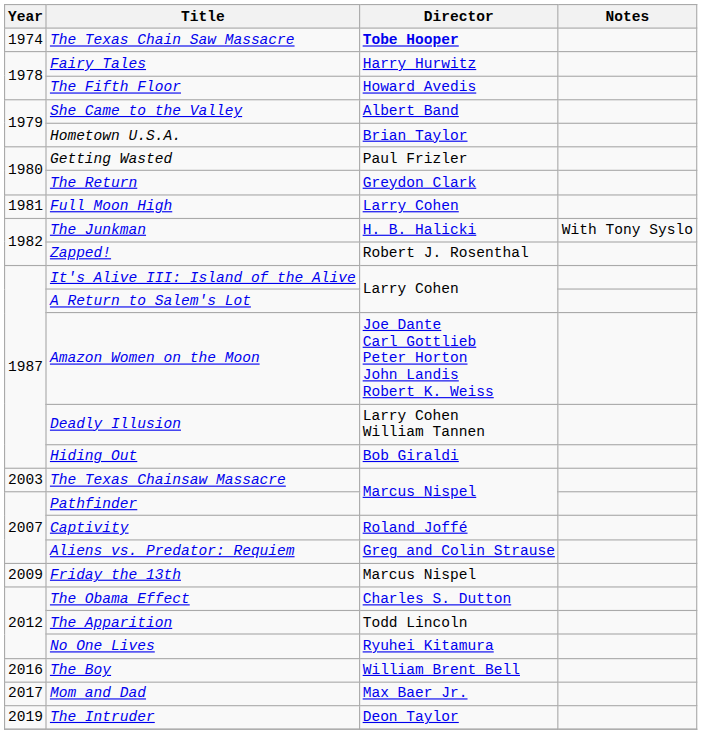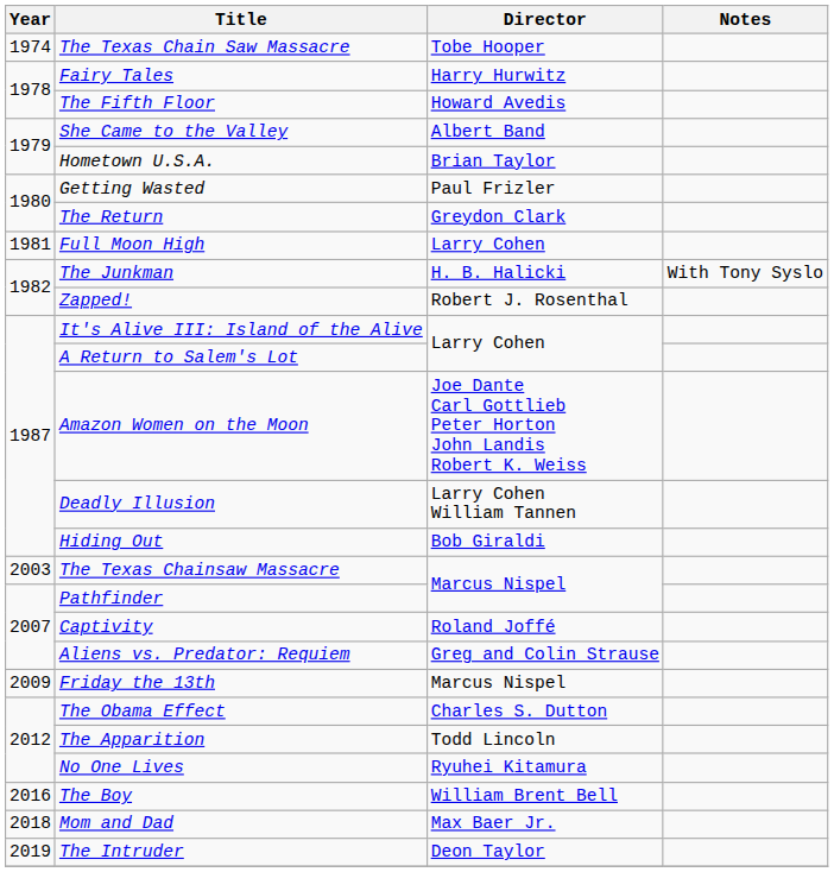 <table class="wikitable">
 <tr>
 <th>Year</th>
 <th>Title</th>
 <th>Director</th>
 <th>Notes</th>
 </tr>
 <tr>
 <td>1974</td>
 <td><em><a href='#'>The Texas Chain Saw Massacre</a></em></td>
-<td><strong><a href='#'>Tobe Hooper</a></strong></td>
+<td><a href='#'>Tobe Hooper</a></td>
 <td></td>
 </tr>
 <tr>
 <td rowspan=2>1978</td>
 <td><em><a href='#'>Fairy Tales</a></em></td>
 <td><a href='#'>Harry Hurwitz</a></td>
 <td></td>
 </tr>
 <tr>
 <td><em><a href='#'>The Fifth Floor</a></em></td>
 <td><a href='#'>Howard Avedis</a></td>
 <td></td>
 </tr>
 <tr>
 <td rowspan=2>1979</td>
 <td><em><a href='#'>She Came to the Valley</a></em></td>
 <td><a href='#'>Albert Band</a></td>
 <td></td>
 </tr>
 <tr>
 <td><em>Hometown U.S.A.</em></td>
 <td><a href='#'>Brian Taylor</a></td>
 <td></td>
 </tr>
 <tr>
 <td rowspan=2>1980</td>
 <td><em>Getting Wasted</em></td>
 <td>Paul Frizler</td>
 <td></td>
 </tr>
 <tr>
 <td><em><a href='#'>The Return</a></em></td>
 <td><a href='#'>Greydon Clark</a></td>
 <td></td>
 </tr>
 <tr>
 <td>1981</td>
 <td><em><a href='#'>Full Moon High</a></em></td>
 <td><a href='#'>Larry Cohen</a></td>
 <td></td>
 </tr>
 <tr>
 <td rowspan=2>1982</td>
 <td><em><a href='#'>The Junkman</a></em></td>
 <td><a href='#'>H. B. Halicki</a></td>
 <td>With Tony Syslo</td>
 </tr>
 <tr>
 <td><em><a href='#'>Zapped!</a></em></td>
 <td>Robert J. Rosenthal</td>
 <td></td>
 </tr>
 <tr>
 <td rowspan=5>1987</td>
 <td><em><a href='#'>It's Alive III: Island of the Alive</a></em></td>
 <td rowspan=2>Larry Cohen</td>
 <td></td>
 </tr>
 <tr>
 <td><em><a href='#'>A Return to Salem's Lot</a></em></td>
 <td></td>
 </tr>
 <tr>
 <td><em><a href='#'>Amazon Women on the Moon</a></em></td>
 <td><a href='#'>Joe Dante</a><br><a href='#'>Carl Gottlieb</a><br><a href='#'>Peter Horton</a><br><a href='#'>John Landis</a><br><a href='#'>Robert K. Weiss</a></td>
 <td></td>
 </tr>
 <tr>
 <td><em><a href='#'>Deadly Illusion</a></em></td>
 <td>Larry Cohen<br>William Tannen</td>
 <td></td>
 </tr>
 <tr>
 <td><em><a href='#'>Hiding Out</a></em></td>
 <td><a href='#'>Bob Giraldi</a></td>
 <td></td>
 </tr>
 <tr>
 <td>2003</td>
 <td><em><a href='#'>The Texas Chainsaw Massacre</a></em></td>
 <td rowspan=2><a href='#'>Marcus Nispel</a></td>
 <td></td>
 </tr>
 <tr>
 <td rowspan=3>2007</td>
 <td><em><a href='#'>Pathfinder</a></em></td>
 <td></td>
 </tr>
 <tr>
 <td><em><a href='#'>Captivity</a></em></td>
 <td><a href='#'>Roland Joffé</a></td>
 <td></td>
 </tr>
 <tr>
 <td><em><a href='#'>Aliens vs. Predator: Requiem</a></em></td>
 <td><a href='#'>Greg and Colin Strause</a></td>
 <td></td>
 </tr>
 <tr>
 <td>2009</td>
 <td><em><a href='#'>Friday the 13th</a></em></td>
 <td>Marcus Nispel</td>
 <td></td>
 </tr>
 <tr>
 <td rowspan=3>2012</td>
 <td><em><a href='#'>The Obama Effect</a></em></td>
 <td><a href='#'>Charles S. Dutton</a></td>
 <td></td>
 </tr>
 <tr>
 <td><em><a href='#'>The Apparition</a></em></td>
 <td>Todd Lincoln</td>
 <td></td>
 </tr>
 <tr>
 <td><em><a href='#'>No One Lives</a></em></td>
 <td><a href='#'>Ryuhei Kitamura</a></td>
 <td></td>
 </tr>
 <tr>
 <td>2016</td>
 <td><em><a href='#'>The Boy</a></em></td>
 <td><a href='#'>William Brent Bell</a></td>
 <td></td>
 </tr>
 <tr>
-<td>2017</td>
+<td>2018</td>
 <td><em><a href='#'>Mom and Dad</a></em></td>
 <td><a href='#'>Max Baer Jr.</a></td>
 <td></td>
 </tr>
 <tr>
 <td>2019</td>
 <td><em><a href='#'>The Intruder</a></em></td>
 <td><a href='#'>Deon Taylor</a></td>
 <td></td>
 </tr>
 <tr>
 </tr>
 </table>
